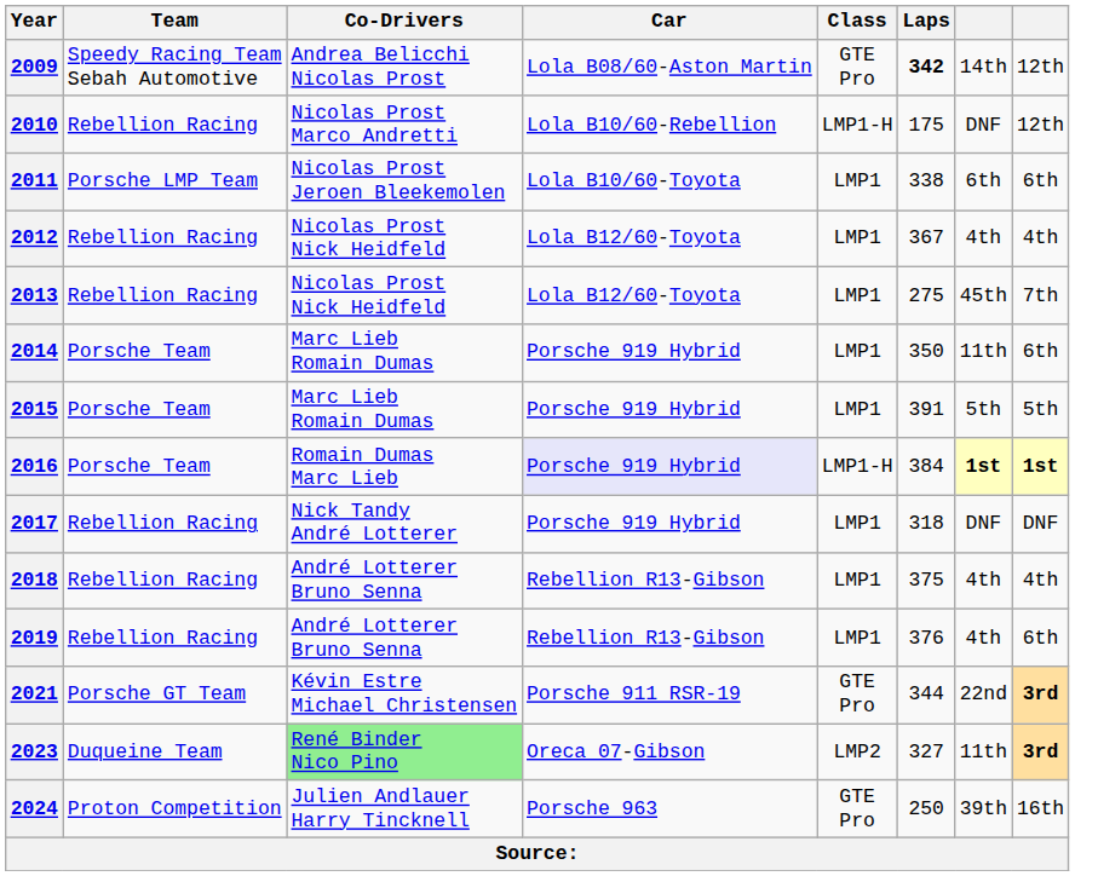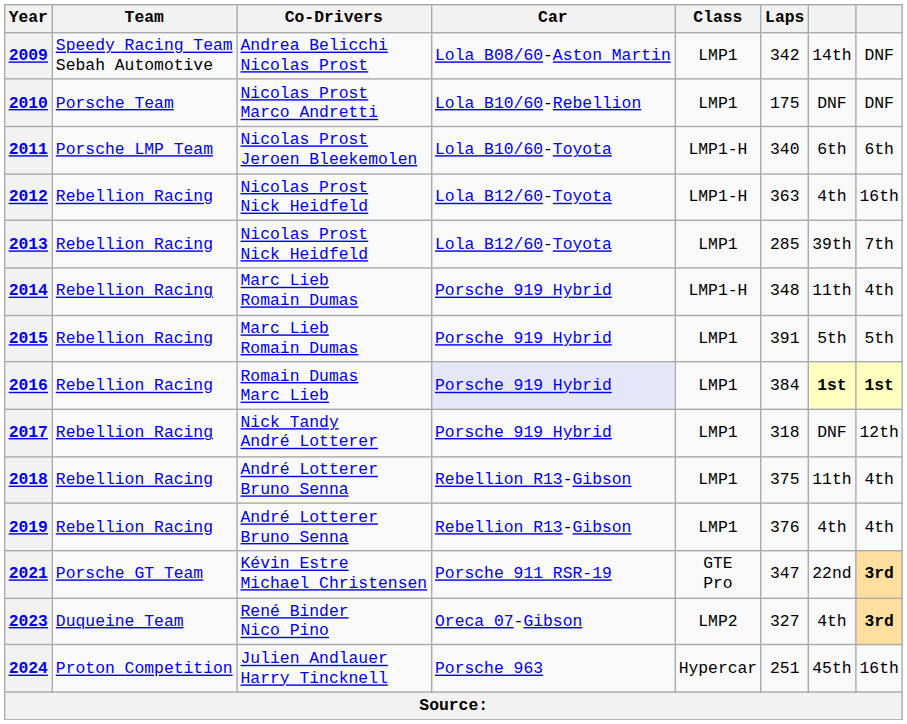 <table class="wikitable" style="text-align:center; font-size:90%">
 <tr>
 <th>Year</th>
 <th>Team</th>
 <th>Co-Drivers</th>
 <th>Car</th>
 <th>Class</th>
 <th>Laps</th>
 <th></th>
 <th></th>
 </tr>
 <tr>
 <th><a href='#'>2009</a></th>
 <td align="left" nowrap> <a href='#'>Speedy Racing Team</a><br> Sebah Automotive</td>
 <td align="left" nowrap> <a href='#'>Andrea Belicchi</a><br> <a href='#'>Nicolas Prost</a></td>
 <td align="left" nowrap><a href='#'>Lola B08/60</a>-<a href='#'>Aston Martin</a></td>
-<td>GTE<br>Pro</td>
-<td><strong>342</strong></td>
+<td>LMP1</td>
+<td>342</td>
 <td>14th</td>
-<td>12th</td>
+<td>DNF</td>
 </tr>
 <tr>
 <th><a href='#'>2010</a></th>
-<td align="left"> <a href='#'>Rebellion Racing</a></td>
+<td align="left"> <a href='#'>Porsche Team</a></td>
 <td align="left"> <a href='#'>Nicolas Prost</a><br> <a href='#'>Marco Andretti</a></td>
 <td align="left"><a href='#'>Lola B10/60</a>-<a href='#'>Rebellion</a></td>
-<td>LMP1-H</td>
+<td>LMP1</td>
 <td>175</td>
 <td>DNF</td>
-<td>12th</td>
+<td>DNF</td>
 </tr>
 <tr>
 <th><a href='#'>2011</a></th>
 <td align="left"> <a href='#'>Porsche LMP Team</a></td>
 <td align="left" nowrap> <a href='#'>Nicolas Prost</a><br> <a href='#'>Jeroen Bleekemolen</a></td>
 <td align="left"><a href='#'>Lola B10/60</a>-<a href='#'>Toyota</a></td>
-<td>LMP1</td>
-<td>338</td>
+<td>LMP1-H</td>
+<td>340</td>
 <td>6th</td>
 <td>6th</td>
 </tr>
 <tr>
 <th><a href='#'>2012</a></th>
 <td align="left"> <a href='#'>Rebellion Racing</a></td>
 <td align="left"> <a href='#'>Nicolas Prost</a><br> <a href='#'>Nick Heidfeld</a></td>
 <td align="left"><a href='#'>Lola B12/60</a>-<a href='#'>Toyota</a></td>
-<td>LMP1</td>
-<td>367</td>
+<td>LMP1-H</td>
+<td>363</td>
 <td>4th</td>
-<td>4th</td>
+<td>16th</td>
 </tr>
 <tr>
 <th><a href='#'>2013</a></th>
 <td align="left"> <a href='#'>Rebellion Racing</a></td>
 <td align="left"> <a href='#'>Nicolas Prost</a><br> <a href='#'>Nick Heidfeld</a></td>
 <td align="left"><a href='#'>Lola B12/60</a>-<a href='#'>Toyota</a></td>
 <td>LMP1</td>
-<td>275</td>
-<td>45th</td>
+<td>285</td>
+<td>39th</td>
 <td>7th</td>
 </tr>
 <tr>
 <th><a href='#'>2014</a></th>
-<td align="left"> <a href='#'>Porsche Team</a></td>
+<td align="left"> <a href='#'>Rebellion Racing</a></td>
 <td align="left"> <a href='#'>Marc Lieb</a><br> <a href='#'>Romain Dumas</a></td>
 <td align="left"><a href='#'>Porsche 919 Hybrid</a></td>
-<td>LMP1</td>
-<td>350</td>
+<td>LMP1-H</td>
+<td>348</td>
 <td>11th</td>
-<td>6th</td>
+<td>4th</td>
 </tr>
 <tr>
 <th><a href='#'>2015</a></th>
-<td align="left"> <a href='#'>Porsche Team</a></td>
+<td align="left"> <a href='#'>Rebellion Racing</a></td>
 <td align="left"> <a href='#'>Marc Lieb</a><br> <a href='#'>Romain Dumas</a></td>
 <td align="left"><a href='#'>Porsche 919 Hybrid</a></td>
 <td>LMP1</td>
 <td>391</td>
 <td>5th</td>
 <td>5th</td>
 </tr>
 <tr>
 <th><a href='#'>2016</a></th>
-<td align="left"> <a href='#'>Porsche Team</a></td>
+<td align="left"> <a href='#'>Rebellion Racing</a></td>
 <td align="left"> <a href='#'>Romain Dumas</a><br> <a href='#'>Marc Lieb</a></td>
 <td align="left" style="background: lavender;"><a href='#'>Porsche 919 Hybrid</a></td>
-<td>LMP1-H</td>
+<td>LMP1</td>
 <td>384</td>
 <td style="background:#FFFFBF;"><strong>1st</strong></td>
 <td style="background:#FFFFBF;"><strong>1st</strong></td>
 </tr>
 <tr>
 <th><a href='#'>2017</a></th>
 <td align="left"> <a href='#'>Rebellion Racing</a></td>
 <td align="left"> <a href='#'>Nick Tandy</a><br> <a href='#'>André Lotterer</a></td>
 <td align="left"><a href='#'>Porsche 919 Hybrid</a></td>
 <td>LMP1</td>
 <td>318</td>
 <td>DNF</td>
-<td>DNF</td>
+<td>12th</td>
 </tr>
 <tr>
 <th><a href='#'>2018</a></th>
 <td align="left"> <a href='#'>Rebellion Racing</a></td>
 <td align="left"> <a href='#'>André Lotterer</a><br> <a href='#'>Bruno Senna</a></td>
 <td align="left"><a href='#'>Rebellion R13</a>-<a href='#'>Gibson</a></td>
 <td>LMP1</td>
 <td>375</td>
-<td>4th</td>
+<td>11th</td>
 <td>4th</td>
 </tr>
 <tr>
 <th><a href='#'>2019</a></th>
 <td align="left"> <a href='#'>Rebellion Racing</a></td>
 <td align="left"> <a href='#'>André Lotterer</a><br> <a href='#'>Bruno Senna</a></td>
 <td align="left"><a href='#'>Rebellion R13</a>-<a href='#'>Gibson</a></td>
 <td>LMP1</td>
 <td>376</td>
 <td>4th</td>
-<td>6th</td>
+<td>4th</td>
 </tr>
 <tr>
 <th><a href='#'>2021</a></th>
 <td align="left"> <a href='#'>Porsche GT Team</a></td>
 <td align="left"> <a href='#'>Kévin Estre</a><br> <a href='#'>Michael Christensen</a></td>
 <td align="left"><a href='#'>Porsche 911 RSR-19</a></td>
 <td>GTE<br>Pro</td>
-<td>344</td>
+<td>347</td>
 <td>22nd</td>
 <td style="background:#FFDF9F;"><strong>3rd</strong></td>
 </tr>
 <tr>
 <th><a href='#'>2023</a></th>
 <td align="left"> <a href='#'>Duqueine Team</a></td>
-<td align="left" style="background: lightgreen;"> <a href='#'>René Binder</a><br> <a href='#'>Nico Pino</a></td>
+<td align="left"> <a href='#'>René Binder</a><br> <a href='#'>Nico Pino</a></td>
 <td align="left"><a href='#'>Oreca 07</a>-<a href='#'>Gibson</a></td>
 <td>LMP2</td>
 <td>327</td>
-<td>11th</td>
+<td>4th</td>
 <td style="background:#FFDF9F;"><strong>3rd</strong></td>
 </tr>
 <tr>
 <th><a href='#'>2024</a></th>
 <td align="left"> <a href='#'>Proton Competition</a></td>
 <td align="left"> <a href='#'>Julien Andlauer</a><br> <a href='#'>Harry Tincknell</a></td>
 <td align="left"><a href='#'>Porsche 963</a></td>
-<td>GTE<br>Pro</td>
-<td>250</td>
-<td>39th</td>
+<td>Hypercar</td>
+<td>251</td>
+<td>45th</td>
 <td>16th</td>
 </tr>
 <tr>
 <th colspan="8">Source:</th>
 </tr>
 <tr>
 </tr>
 </table>
